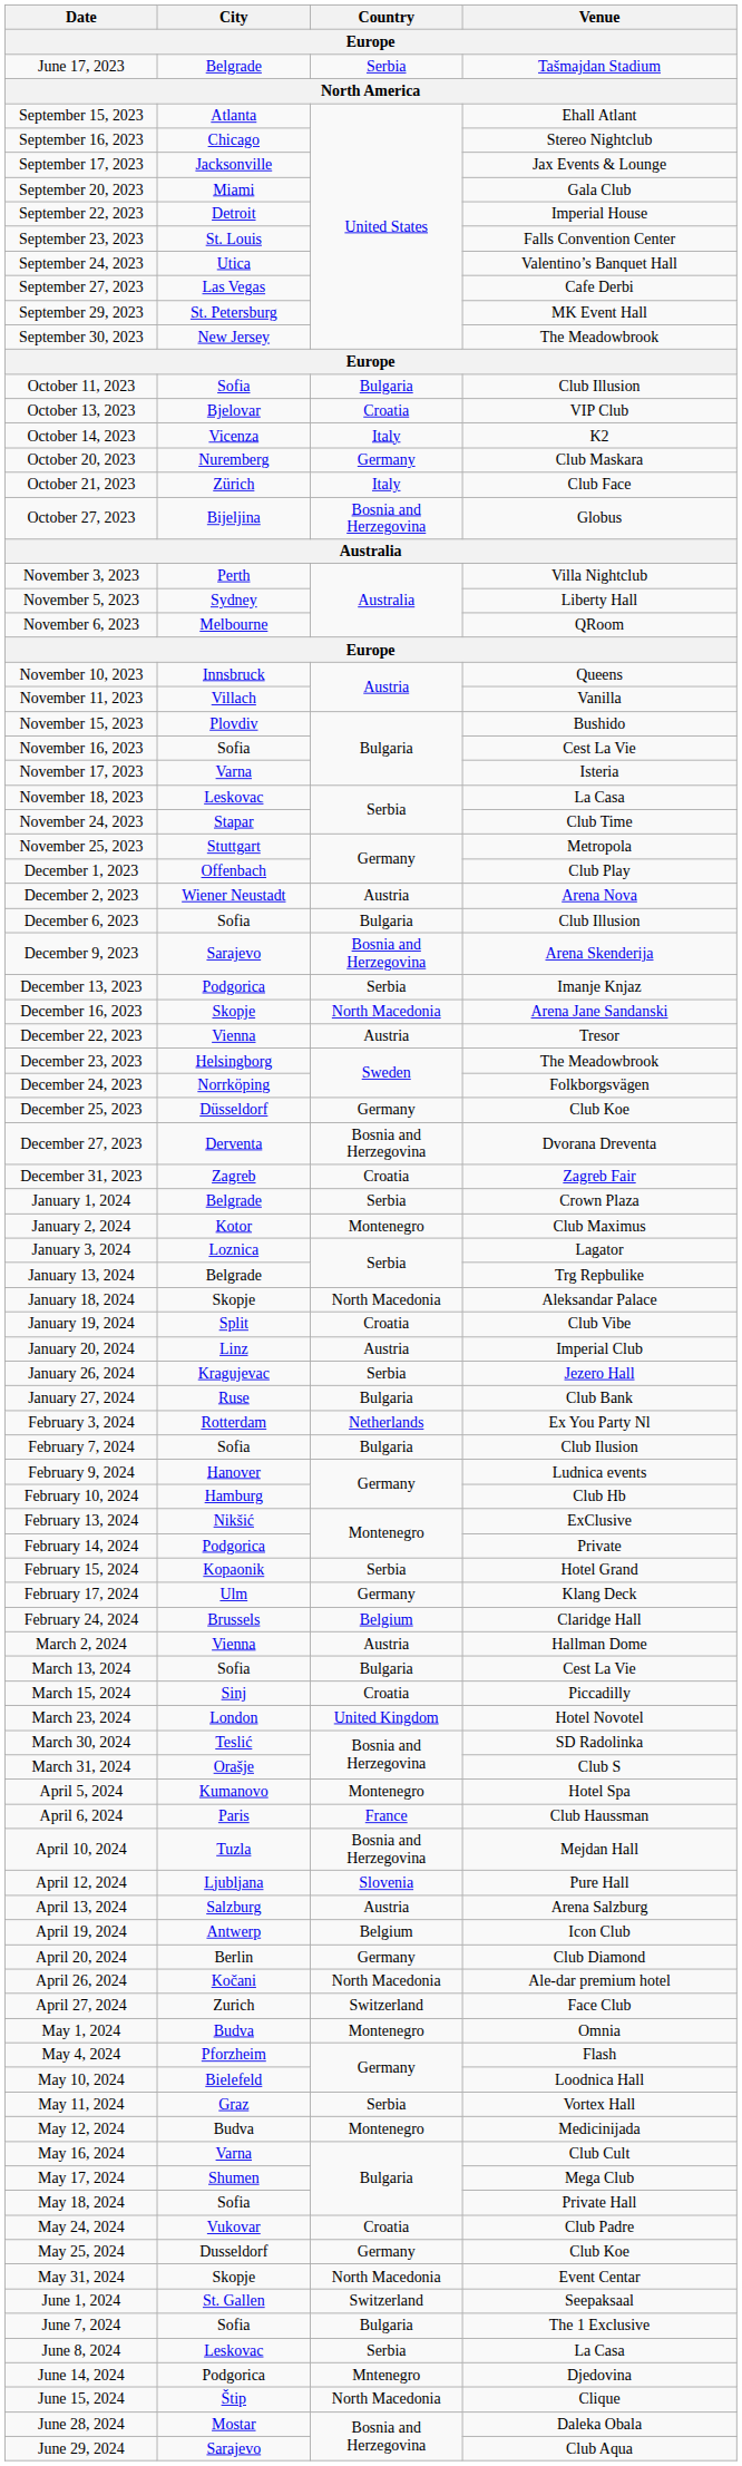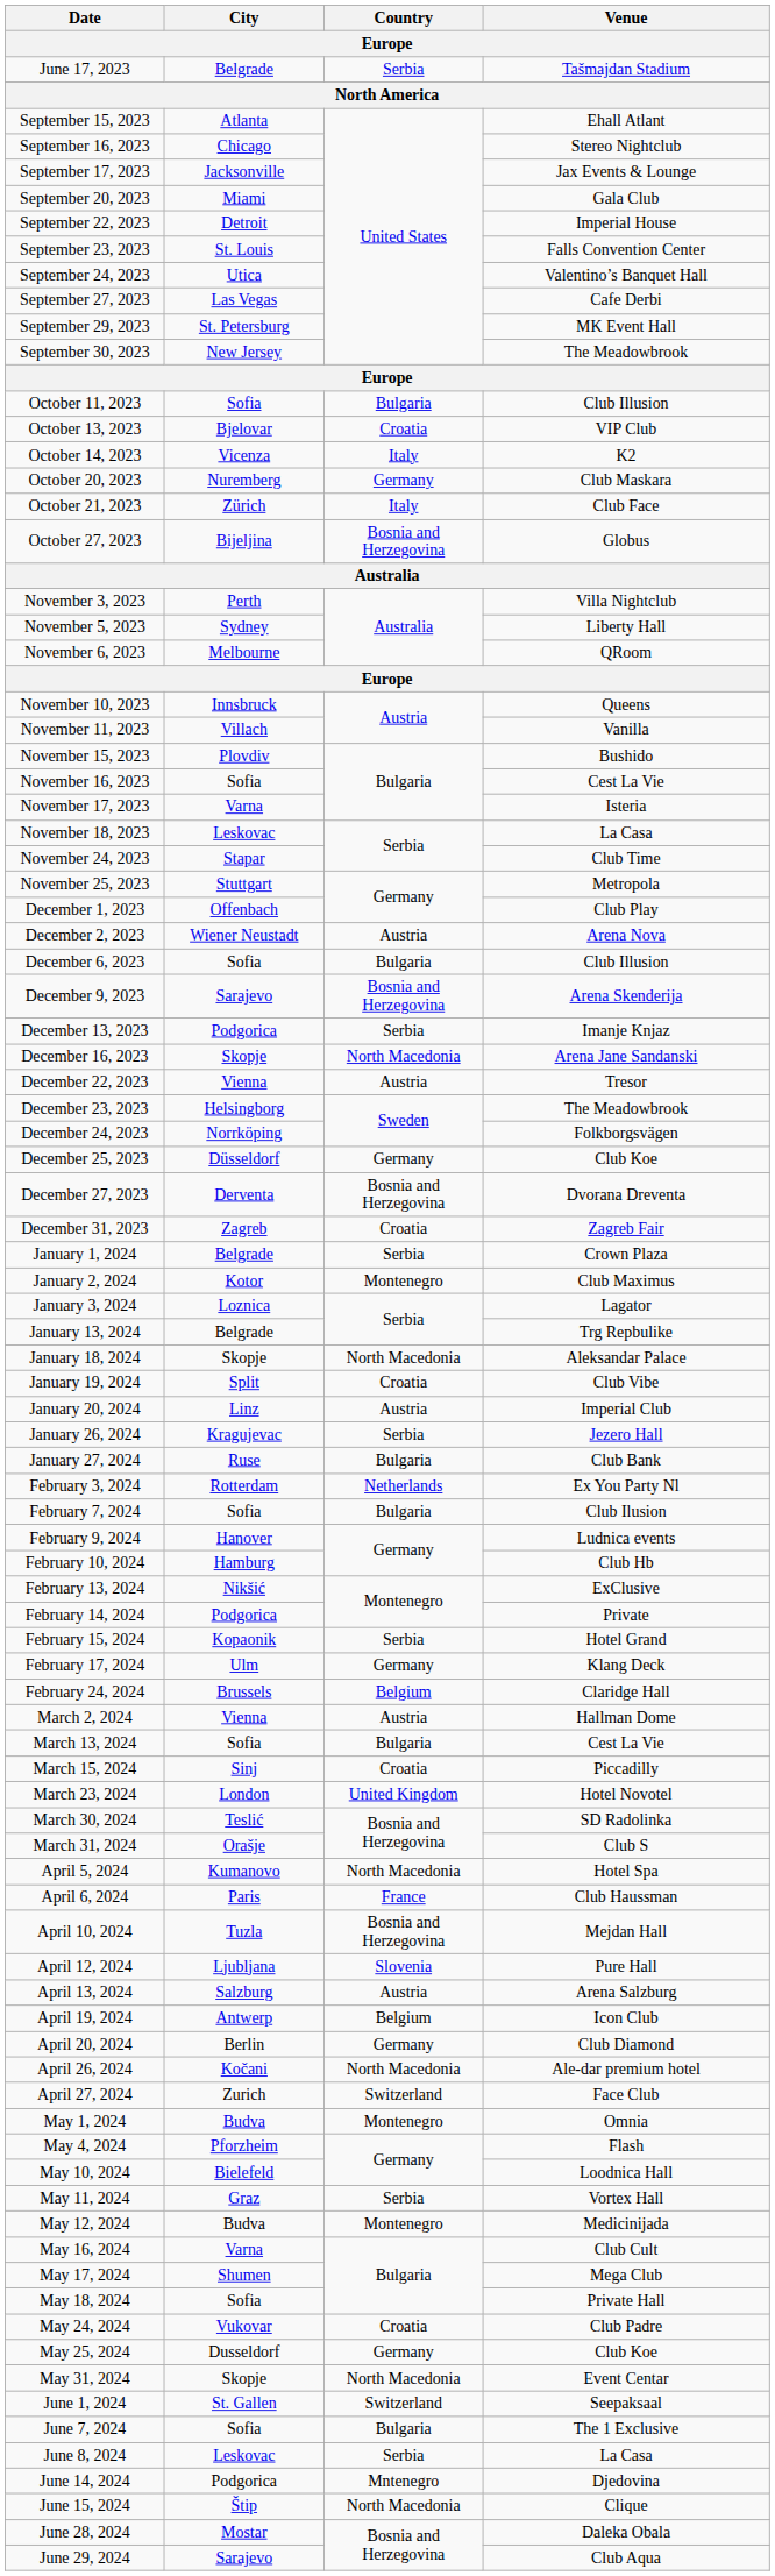 <table class="wikitable" style="text-align:center;">
 <tr>
 <th width="150">Date</th>
 <th width="150">City</th>
 <th width="150">Country</th>
 <th width="275">Venue</th>
 </tr>
 <tr>
 <th colspan="4">Europe</th>
 </tr>
 <tr>
 <td>June 17, 2023</td>
 <td><a href='#'>Belgrade</a></td>
 <td><a href='#'>Serbia</a></td>
 <td><a href='#'>Tašmajdan Stadium</a></td>
 </tr>
 <tr>
 <th colspan="4">North America</th>
 </tr>
 <tr>
 <td>September 15, 2023</td>
 <td><a href='#'>Atlanta</a></td>
 <td rowspan="10"><a href='#'>United States</a></td>
 <td>Ehall Atlant</td>
 </tr>
 <tr>
 <td>September 16, 2023</td>
 <td><a href='#'>Chicago</a></td>
 <td>Stereo Nightclub</td>
 </tr>
 <tr>
 <td>September 17, 2023</td>
 <td><a href='#'>Jacksonville</a></td>
 <td>Jax Events & Lounge</td>
 </tr>
 <tr>
 <td>September 20, 2023</td>
 <td><a href='#'>Miami</a></td>
 <td>Gala Club</td>
 </tr>
 <tr>
 <td>September 22, 2023</td>
 <td><a href='#'>Detroit</a></td>
 <td>Imperial House</td>
 </tr>
 <tr>
 <td>September 23, 2023</td>
 <td><a href='#'>St. Louis</a></td>
 <td>Falls Convention Center</td>
 </tr>
 <tr>
 <td>September 24, 2023</td>
 <td><a href='#'>Utica</a></td>
 <td>Valentino’s Banquet Hall</td>
 </tr>
 <tr>
 <td>September 27, 2023</td>
 <td><a href='#'>Las Vegas</a></td>
 <td>Cafe Derbi</td>
 </tr>
 <tr>
 <td>September 29, 2023</td>
 <td><a href='#'>St. Petersburg</a></td>
 <td>MK Event Hall</td>
 </tr>
 <tr>
 <td>September 30, 2023</td>
 <td><a href='#'>New Jersey</a></td>
 <td>The Meadowbrook</td>
 </tr>
 <tr>
 <th colspan="4">Europe</th>
 </tr>
 <tr>
 <td>October 11, 2023</td>
 <td><a href='#'>Sofia</a></td>
 <td><a href='#'>Bulgaria</a></td>
 <td>Club Illusion</td>
 </tr>
 <tr>
 <td>October 13, 2023</td>
 <td><a href='#'>Bjelovar</a></td>
 <td><a href='#'>Croatia</a></td>
 <td>VIP Club</td>
 </tr>
 <tr>
 <td>October 14, 2023</td>
 <td><a href='#'>Vicenza</a></td>
 <td><a href='#'>Italy</a></td>
 <td>K2</td>
 </tr>
 <tr>
 <td>October 20, 2023</td>
 <td><a href='#'>Nuremberg</a></td>
 <td><a href='#'>Germany</a></td>
 <td>Club Maskara</td>
 </tr>
 <tr>
 <td>October 21, 2023</td>
 <td><a href='#'>Zürich</a></td>
 <td><a href='#'>Italy</a></td>
 <td>Club Face</td>
 </tr>
 <tr>
 <td>October 27, 2023</td>
 <td><a href='#'>Bijeljina</a></td>
 <td><a href='#'>Bosnia and Herzegovina</a></td>
 <td>Globus</td>
 </tr>
 <tr>
 <th colspan="4">Australia</th>
 </tr>
 <tr>
 <td>November 3, 2023</td>
 <td><a href='#'>Perth</a></td>
 <td rowspan="3"><a href='#'>Australia</a></td>
 <td>Villa Nightclub</td>
 </tr>
 <tr>
 <td>November 5, 2023</td>
 <td><a href='#'>Sydney</a></td>
 <td>Liberty Hall</td>
 </tr>
 <tr>
 <td>November 6, 2023</td>
 <td><a href='#'>Melbourne</a></td>
 <td>QRoom</td>
 </tr>
 <tr>
 <th colspan="4">Europe</th>
 </tr>
 <tr>
 <td>November 10, 2023</td>
 <td><a href='#'>Innsbruck</a></td>
 <td rowspan="2"><a href='#'>Austria</a></td>
 <td>Queens</td>
 </tr>
 <tr>
 <td>November 11, 2023</td>
 <td><a href='#'>Villach</a></td>
 <td>Vanilla</td>
 </tr>
 <tr>
 <td>November 15, 2023</td>
 <td><a href='#'>Plovdiv</a></td>
 <td rowspan="3">Bulgaria</td>
 <td>Bushido</td>
 </tr>
 <tr>
 <td>November 16, 2023</td>
 <td>Sofia</td>
 <td>Cest La Vie</td>
 </tr>
 <tr>
 <td>November 17, 2023</td>
 <td><a href='#'>Varna</a></td>
 <td>Isteria</td>
 </tr>
 <tr>
 <td>November 18, 2023</td>
 <td><a href='#'>Leskovac</a></td>
 <td rowspan="2">Serbia</td>
 <td>La Casa</td>
 </tr>
 <tr>
 <td>November 24, 2023</td>
 <td><a href='#'>Stapar</a></td>
 <td>Club Time</td>
 </tr>
 <tr>
 <td>November 25, 2023</td>
 <td><a href='#'>Stuttgart</a></td>
 <td rowspan="2">Germany</td>
 <td>Metropola</td>
 </tr>
 <tr>
 <td>December 1, 2023</td>
 <td><a href='#'>Offenbach</a></td>
 <td>Club Play</td>
 </tr>
 <tr>
 <td>December 2, 2023</td>
 <td><a href='#'>Wiener Neustadt</a></td>
 <td>Austria</td>
 <td><a href='#'>Arena Nova</a></td>
 </tr>
 <tr>
 <td>December 6, 2023</td>
 <td>Sofia</td>
 <td>Bulgaria</td>
 <td>Club Illusion</td>
 </tr>
 <tr>
 <td>December 9, 2023</td>
 <td><a href='#'>Sarajevo</a></td>
 <td><a href='#'>Bosnia and Herzegovina</a></td>
 <td><a href='#'>Arena Skenderija</a></td>
 </tr>
 <tr>
 <td>December 13, 2023</td>
 <td><a href='#'>Podgorica</a></td>
 <td>Serbia</td>
 <td>Imanje Knjaz</td>
 </tr>
 <tr>
 <td>December 16, 2023</td>
 <td><a href='#'>Skopje</a></td>
 <td><a href='#'>North Macedonia</a></td>
 <td><a href='#'>Arena Jane Sandanski</a></td>
 </tr>
 <tr>
 <td>December 22, 2023</td>
 <td><a href='#'>Vienna</a></td>
 <td>Austria</td>
 <td>Tresor</td>
 </tr>
 <tr>
 <td>December 23, 2023</td>
 <td><a href='#'>Helsingborg</a></td>
 <td rowspan="2"><a href='#'>Sweden</a></td>
 <td>The Meadowbrook</td>
 </tr>
 <tr>
 <td>December 24, 2023</td>
 <td><a href='#'>Norrköping</a></td>
 <td>Folkborgsvägen</td>
 </tr>
 <tr>
 <td>December 25, 2023</td>
 <td><a href='#'>Düsseldorf</a></td>
 <td>Germany</td>
 <td>Club Koe</td>
 </tr>
 <tr>
 <td>December 27, 2023</td>
 <td><a href='#'>Derventa</a></td>
 <td>Bosnia and Herzegovina</td>
 <td>Dvorana Dreventa</td>
 </tr>
 <tr>
 <td>December 31, 2023</td>
 <td><a href='#'>Zagreb</a></td>
 <td>Croatia</td>
 <td><a href='#'>Zagreb Fair</a></td>
 </tr>
 <tr>
 <td>January 1, 2024</td>
 <td><a href='#'>Belgrade</a></td>
 <td>Serbia</td>
 <td>Crown Plaza</td>
 </tr>
 <tr>
 <td>January 2, 2024</td>
 <td><a href='#'>Kotor</a></td>
 <td>Montenegro</td>
 <td>Club Maximus</td>
 </tr>
 <tr>
 <td>January 3, 2024</td>
 <td><a href='#'>Loznica</a></td>
 <td rowspan="2">Serbia</td>
 <td>Lagator</td>
 </tr>
 <tr>
 <td>January 13, 2024</td>
 <td>Belgrade</td>
 <td>Trg Repbulike</td>
 </tr>
 <tr>
 <td>January 18, 2024</td>
 <td>Skopje</td>
 <td>North Macedonia</td>
 <td>Aleksandar Palace</td>
 </tr>
 <tr>
 <td>January 19, 2024</td>
 <td><a href='#'>Split</a></td>
 <td>Croatia</td>
 <td>Club Vibe</td>
 </tr>
 <tr>
 <td>January 20, 2024</td>
 <td><a href='#'>Linz</a></td>
 <td>Austria</td>
 <td>Imperial Club</td>
 </tr>
 <tr>
 <td>January 26, 2024</td>
 <td><a href='#'>Kragujevac</a></td>
 <td>Serbia</td>
 <td><a href='#'>Jezero Hall</a></td>
 </tr>
 <tr>
 <td>January 27, 2024</td>
 <td><a href='#'>Ruse</a></td>
 <td>Bulgaria</td>
 <td>Club Bank</td>
 </tr>
 <tr>
 <td>February 3, 2024</td>
 <td><a href='#'>Rotterdam</a></td>
 <td><a href='#'>Netherlands</a></td>
 <td>Ex You Party Nl</td>
 </tr>
 <tr>
 <td>February 7, 2024</td>
 <td>Sofia</td>
 <td>Bulgaria</td>
 <td>Club Ilusion</td>
 </tr>
 <tr>
 <td>February 9, 2024</td>
 <td><a href='#'>Hanover</a></td>
 <td rowspan="2">Germany</td>
 <td>Ludnica events</td>
 </tr>
 <tr>
 <td>February 10, 2024</td>
 <td><a href='#'>Hamburg</a></td>
 <td>Club Hb</td>
 </tr>
 <tr>
 <td>February 13, 2024</td>
 <td><a href='#'>Nikšić</a></td>
 <td rowspan="2">Montenegro</td>
 <td>ExClusive</td>
 </tr>
 <tr>
 <td>February 14, 2024</td>
 <td><a href='#'>Podgorica</a></td>
 <td>Private</td>
 </tr>
 <tr>
 <td>February 15, 2024</td>
 <td><a href='#'>Kopaonik</a></td>
 <td>Serbia</td>
 <td>Hotel Grand</td>
 </tr>
 <tr>
 <td>February 17, 2024</td>
 <td><a href='#'>Ulm</a></td>
 <td>Germany</td>
 <td>Klang Deck</td>
 </tr>
 <tr>
 <td>February 24, 2024</td>
 <td><a href='#'>Brussels</a></td>
 <td><a href='#'>Belgium</a></td>
 <td>Claridge Hall</td>
 </tr>
 <tr>
 <td>March 2, 2024</td>
 <td><a href='#'>Vienna</a></td>
 <td>Austria</td>
 <td>Hallman Dome</td>
 </tr>
 <tr>
 <td>March 13, 2024</td>
 <td>Sofia</td>
 <td>Bulgaria</td>
 <td>Cest La Vie</td>
 </tr>
 <tr>
 <td>March 15, 2024</td>
 <td><a href='#'>Sinj</a></td>
 <td>Croatia</td>
 <td>Piccadilly</td>
 </tr>
 <tr>
 <td>March 23, 2024</td>
 <td><a href='#'>London</a></td>
 <td><a href='#'>United Kingdom</a></td>
 <td>Hotel Novotel</td>
 </tr>
 <tr>
 <td>March 30, 2024</td>
 <td><a href='#'>Teslić</a></td>
 <td rowspan="2">Bosnia and Herzegovina</td>
 <td>SD Radolinka</td>
 </tr>
 <tr>
 <td>March 31, 2024</td>
 <td><a href='#'>Orašje</a></td>
 <td>Club S</td>
 </tr>
 <tr>
 <td>April 5, 2024</td>
 <td><a href='#'>Kumanovo</a></td>
-<td>Montenegro</td>
+<td>North Macedonia</td>
 <td>Hotel Spa</td>
 </tr>
 <tr>
 <td>April 6, 2024</td>
 <td><a href='#'>Paris</a></td>
 <td><a href='#'>France</a></td>
 <td>Club Haussman</td>
 </tr>
 <tr>
 <td>April 10, 2024</td>
 <td><a href='#'>Tuzla</a></td>
 <td>Bosnia and Herzegovina</td>
 <td>Mejdan Hall</td>
 </tr>
 <tr>
 <td>April 12, 2024</td>
 <td><a href='#'>Ljubljana</a></td>
 <td><a href='#'>Slovenia</a></td>
 <td>Pure Hall</td>
 </tr>
 <tr>
 <td>April 13, 2024</td>
 <td><a href='#'>Salzburg</a></td>
 <td>Austria</td>
 <td>Arena Salzburg</td>
 </tr>
 <tr>
 <td>April 19, 2024</td>
 <td><a href='#'>Antwerp</a></td>
 <td>Belgium</td>
 <td>Icon Club</td>
 </tr>
 <tr>
 <td>April 20, 2024</td>
 <td>Berlin</td>
 <td>Germany</td>
 <td>Club Diamond</td>
 </tr>
 <tr>
 <td>April 26, 2024</td>
 <td><a href='#'>Kočani</a></td>
 <td>North Macedonia</td>
 <td>Ale-dar premium hotel</td>
 </tr>
 <tr>
 <td>April 27, 2024</td>
 <td>Zurich</td>
 <td>Switzerland</td>
 <td>Face Club</td>
 </tr>
 <tr>
 <td>May 1, 2024</td>
 <td><a href='#'>Budva</a></td>
 <td>Montenegro</td>
 <td>Omnia</td>
 </tr>
 <tr>
 <td>May 4, 2024</td>
 <td><a href='#'>Pforzheim</a></td>
 <td rowspan="2">Germany</td>
 <td>Flash</td>
 </tr>
 <tr>
 <td>May 10, 2024</td>
 <td><a href='#'>Bielefeld</a></td>
 <td>Loodnica Hall</td>
 </tr>
 <tr>
 <td>May 11, 2024</td>
 <td><a href='#'>Graz</a></td>
 <td>Serbia</td>
 <td>Vortex Hall</td>
 </tr>
 <tr>
 <td>May 12, 2024</td>
 <td>Budva</td>
 <td>Montenegro</td>
 <td>Medicinijada</td>
 </tr>
 <tr>
 <td>May 16, 2024</td>
 <td><a href='#'>Varna</a></td>
 <td rowspan="3">Bulgaria</td>
 <td>Club Cult</td>
 </tr>
 <tr>
 <td>May 17, 2024</td>
 <td><a href='#'>Shumen</a></td>
 <td>Mega Club</td>
 </tr>
 <tr>
 <td>May 18, 2024</td>
 <td>Sofia</td>
 <td>Private Hall</td>
 </tr>
 <tr>
 <td>May 24, 2024</td>
 <td><a href='#'>Vukovar</a></td>
 <td>Croatia</td>
 <td>Club Padre</td>
 </tr>
 <tr>
 <td>May 25, 2024</td>
 <td>Dusseldorf</td>
 <td>Germany</td>
 <td>Club Koe</td>
 </tr>
 <tr>
 <td>May 31, 2024</td>
 <td>Skopje</td>
 <td>North Macedonia</td>
 <td>Event Centar</td>
 </tr>
 <tr>
 <td>June 1, 2024</td>
 <td><a href='#'>St. Gallen</a></td>
 <td>Switzerland</td>
 <td>Seepaksaal</td>
 </tr>
 <tr>
 <td>June 7, 2024</td>
 <td>Sofia</td>
 <td>Bulgaria</td>
 <td>The 1 Exclusive</td>
 </tr>
 <tr>
 <td>June 8, 2024</td>
 <td><a href='#'>Leskovac</a></td>
 <td>Serbia</td>
 <td>La Casa</td>
 </tr>
 <tr>
 <td>June 14, 2024</td>
 <td>Podgorica</td>
 <td>Mntenegro</td>
 <td>Djedovina</td>
 </tr>
 <tr>
 <td>June 15, 2024</td>
 <td><a href='#'>Štip</a></td>
 <td>North Macedonia</td>
 <td>Clique</td>
 </tr>
 <tr>
 <td>June 28, 2024</td>
 <td><a href='#'>Mostar</a></td>
 <td rowspan="2">Bosnia and Herzegovina</td>
 <td>Daleka Obala</td>
 </tr>
 <tr>
 <td>June 29, 2024</td>
 <td><a href='#'>Sarajevo</a></td>
 <td>Club Aqua</td>
 </tr>
 </table>
